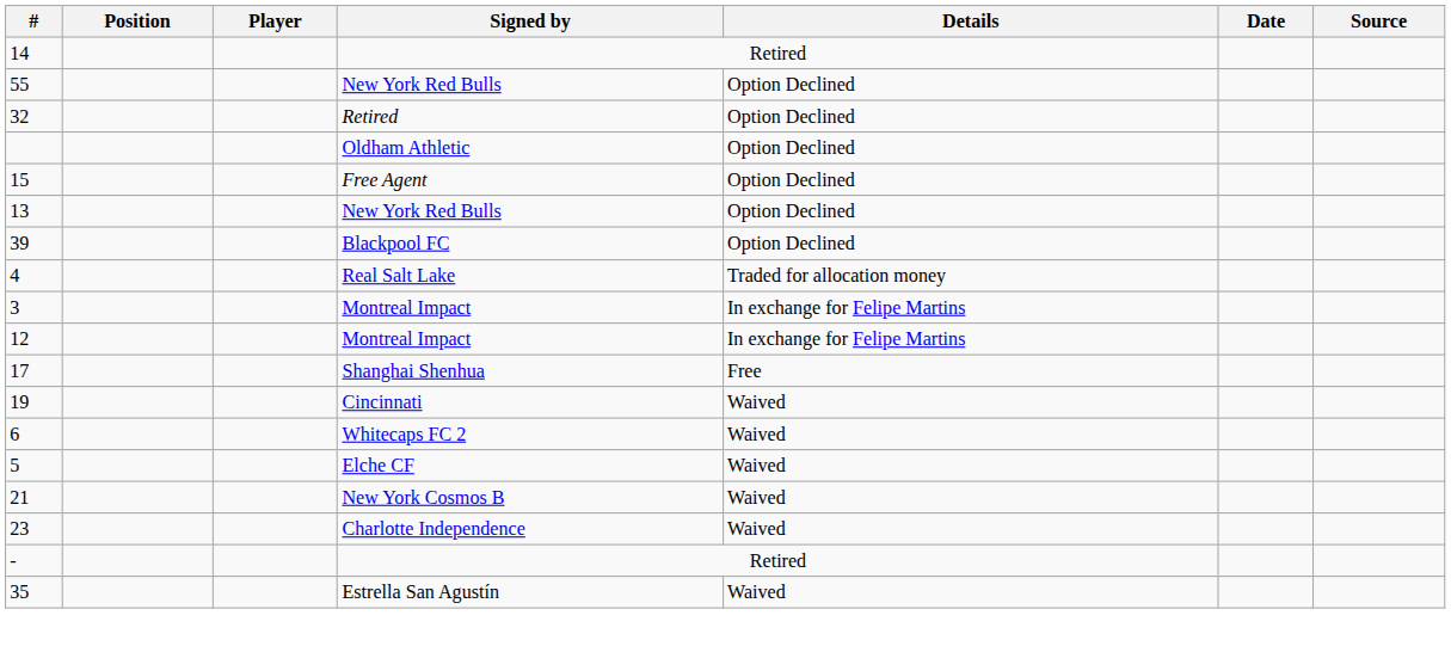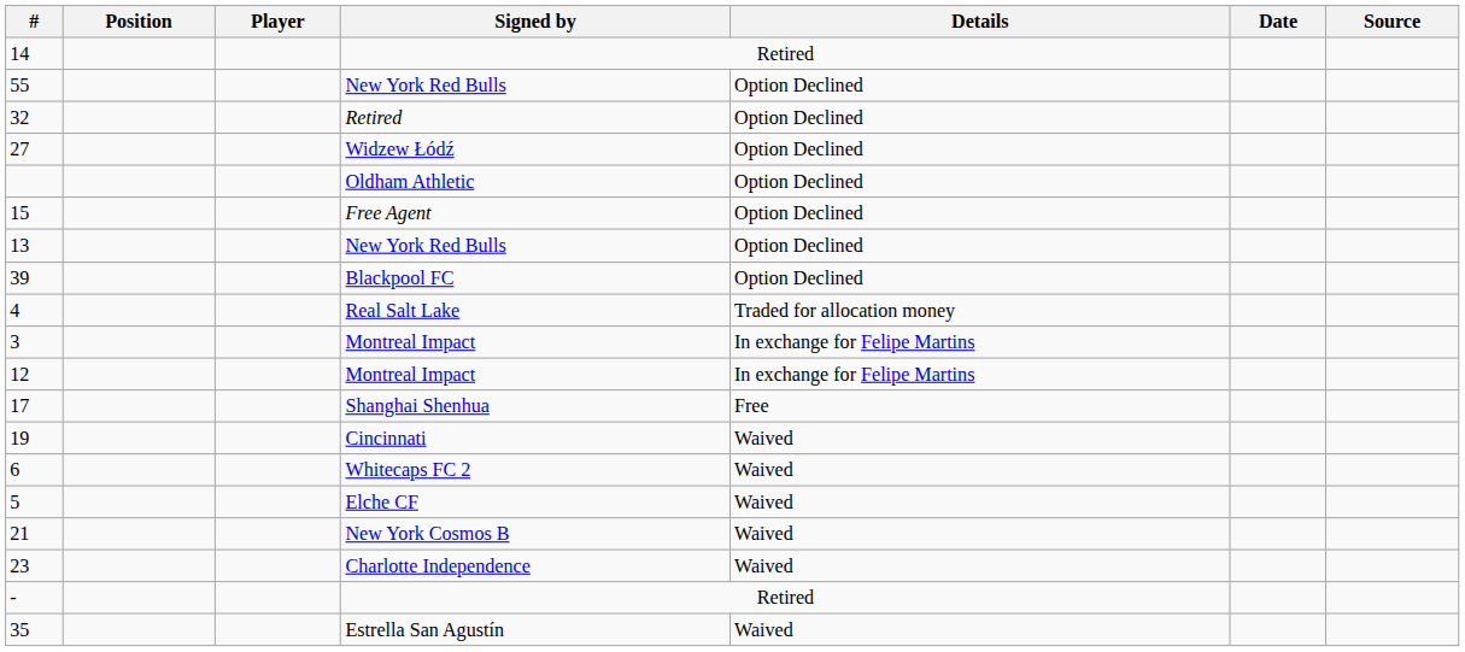 <table class="wikitable sortable" style="width:90%; text-align:center; font-size:95%; text-align:left">
 <tr>
 <th><strong>#</strong></th>
 <th><strong>Position</strong></th>
 <th><strong>Player</strong></th>
 <th><strong>Signed by</strong></th>
 <th><strong>Details</strong></th>
 <th><strong>Date</strong></th>
 <th><strong>Source</strong></th>
 </tr>
 <tr>
 <td>14</td>
 <td></td>
 <td></td>
 <td colspan="2" align="center">Retired</td>
 <td></td>
 <td></td>
 </tr>
 <tr>
 <td>55</td>
 <td></td>
 <td></td>
 <td> <a href='#'>New York Red Bulls</a></td>
 <td>Option Declined</td>
 <td></td>
 <td></td>
 </tr>
 <tr>
 <td>32</td>
 <td></td>
 <td></td>
 <td><em>Retired</em></td>
+<td>Option Declined</td>
+<td></td>
+<td></td>
+</tr>
+<tr>
+<td>27</td>
+<td></td>
+<td></td>
+<td> <a href='#'>Widzew Łódź</a></td>
 <td>Option Declined</td>
 <td></td>
 <td></td>
 </tr>
 <tr>
 <td></td>
 <td></td>
 <td></td>
 <td> <a href='#'>Oldham Athletic</a></td>
 <td>Option Declined</td>
 <td></td>
 <td></td>
 </tr>
 <tr>
 <td>15</td>
 <td></td>
 <td></td>
 <td><em>Free Agent</em></td>
 <td>Option Declined</td>
 <td></td>
 <td></td>
 </tr>
 <tr>
 <td>13</td>
 <td></td>
 <td></td>
 <td> <a href='#'>New York Red Bulls</a></td>
 <td>Option Declined</td>
 <td></td>
 <td></td>
 </tr>
 <tr>
 <td>39</td>
 <td></td>
 <td></td>
 <td> <a href='#'>Blackpool FC</a></td>
 <td>Option Declined</td>
 <td></td>
 <td></td>
 </tr>
 <tr>
 <td>4</td>
 <td></td>
 <td></td>
 <td> <a href='#'>Real Salt Lake</a></td>
 <td>Traded for allocation money</td>
 <td></td>
 <td></td>
 </tr>
 <tr>
 <td>3</td>
 <td></td>
 <td></td>
 <td> <a href='#'>Montreal Impact</a></td>
 <td>In exchange for <a href='#'>Felipe Martins</a></td>
 <td></td>
 <td></td>
 </tr>
 <tr>
 <td>12</td>
 <td></td>
 <td></td>
 <td> <a href='#'>Montreal Impact</a></td>
 <td>In exchange for <a href='#'>Felipe Martins</a></td>
 <td></td>
 <td></td>
 </tr>
 <tr>
 <td>17</td>
 <td></td>
 <td></td>
 <td> <a href='#'>Shanghai Shenhua</a></td>
 <td>Free</td>
 <td></td>
 <td></td>
 </tr>
 <tr>
 <td>19</td>
 <td></td>
 <td></td>
 <td> <a href='#'>Cincinnati</a></td>
 <td>Waived</td>
 <td></td>
 <td></td>
 </tr>
 <tr>
 <td>6</td>
 <td></td>
 <td></td>
 <td> <a href='#'>Whitecaps FC 2</a></td>
 <td>Waived</td>
 <td></td>
 <td></td>
 </tr>
 <tr>
 <td>5</td>
 <td></td>
 <td></td>
 <td> <a href='#'>Elche CF</a></td>
 <td>Waived</td>
 <td></td>
 <td></td>
 </tr>
 <tr>
 <td>21</td>
 <td></td>
 <td></td>
 <td> <a href='#'>New York Cosmos B</a></td>
 <td>Waived</td>
 <td></td>
 <td></td>
 </tr>
 <tr>
 <td>23</td>
 <td></td>
 <td></td>
 <td> <a href='#'>Charlotte Independence</a></td>
 <td>Waived</td>
 <td></td>
 <td></td>
 </tr>
 <tr>
 <td>-</td>
 <td></td>
 <td></td>
 <td colspan="2" align="center">Retired</td>
 <td></td>
 <td></td>
 </tr>
 <tr>
 <td>35</td>
 <td></td>
 <td></td>
 <td> Estrella San Agustín</td>
 <td>Waived</td>
 <td></td>
 <td></td>
 </tr>
 </table>
